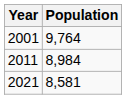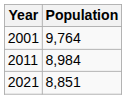 <table class=wikitable>
 <tr>
 <th>Year</th>
 <th>Population</th>
 </tr>
 <tr>
 <td>2001</td>
 <td>9,764</td>
 </tr>
 <tr>
 <td>2011</td>
 <td>8,984</td>
 </tr>
 <tr>
 <td>2021</td>
-<td>8,581</td>
+<td>8,851</td>
 </tr>
 </table>
